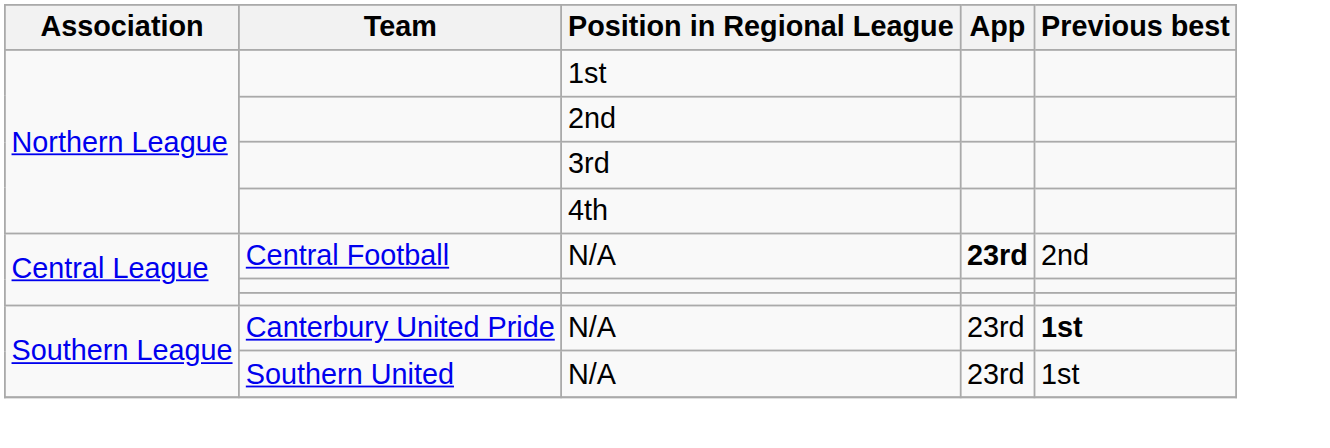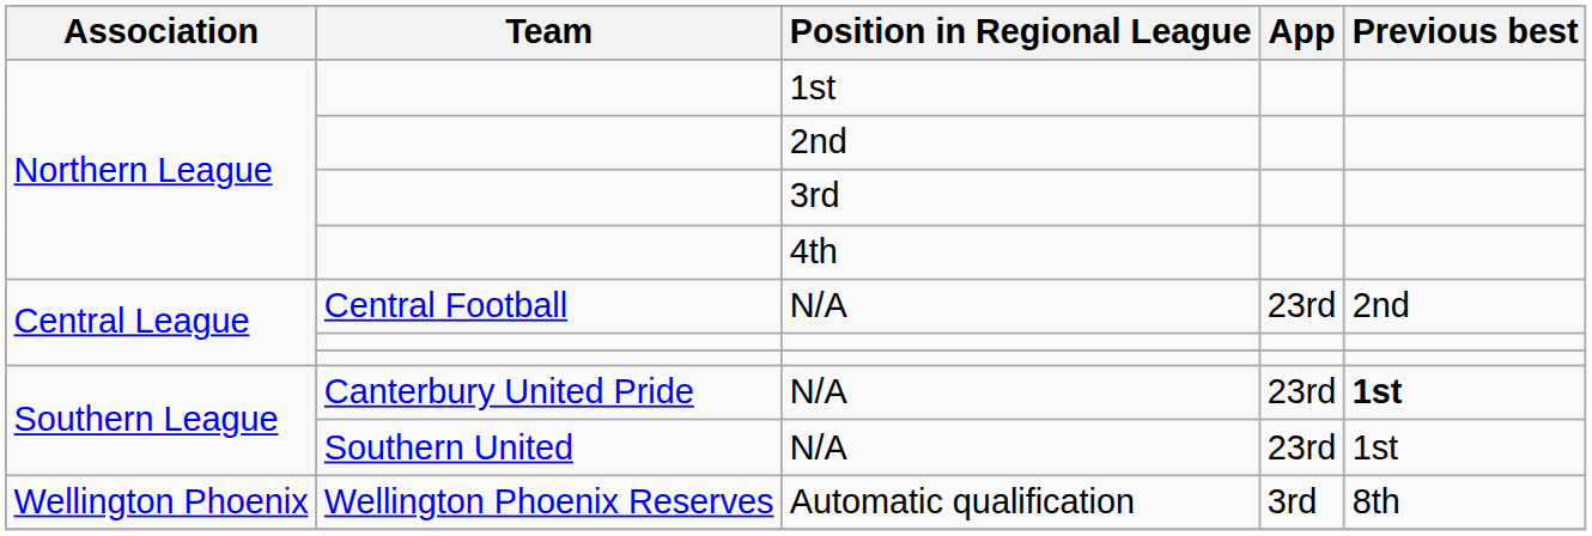 <table class="wikitable">
 <tr>
 <th>Association</th>
 <th>Team</th>
 <th>Position in Regional League</th>
 <th>App </th>
 <th>Previous best </th>
 </tr>
 <tr>
 <td rowspan=4><a href='#'>Northern League</a> </td>
 <td></td>
 <td>1st</td>
 <td></td>
 <td></td>
 </tr>
 <tr>
 <td></td>
 <td>2nd</td>
 <td></td>
 <td></td>
 </tr>
 <tr>
 <td></td>
 <td>3rd</td>
 <td></td>
 <td></td>
 </tr>
 <tr>
 <td></td>
 <td>4th</td>
 <td></td>
 <td></td>
 </tr>
 <tr>
 <td rowspan=3><a href='#'>Central League</a> </td>
 <td><a href='#'>Central Football</a></td>
 <td>N/A</td>
-<td><strong>23rd </strong></td>
+<td>23rd </td>
 <td>2nd </td>
 </tr>
 <tr>
 <td></td>
 <td></td>
 <td></td>
 <td></td>
 </tr>
 <tr>
 <td></td>
 <td></td>
 <td></td>
 <td></td>
 </tr>
 <tr>
 <td rowspan=2><a href='#'>Southern League</a> </td>
 <td><a href='#'>Canterbury United Pride</a></td>
 <td>N/A</td>
 <td>23rd </td>
 <td><strong>1st </strong></td>
 </tr>
 <tr>
 <td><a href='#'>Southern United</a></td>
 <td>N/A</td>
 <td>23rd </td>
 <td>1st </td>
 </tr>
 <tr>
+<td><a href='#'>Wellington Phoenix</a> </td>
+<td><a href='#'>Wellington Phoenix Reserves</a></td>
+<td>Automatic qualification</td>
+<td>3rd </td>
+<td>8th </td>
+</tr>
+<tr>
 </tr>
 </table>
